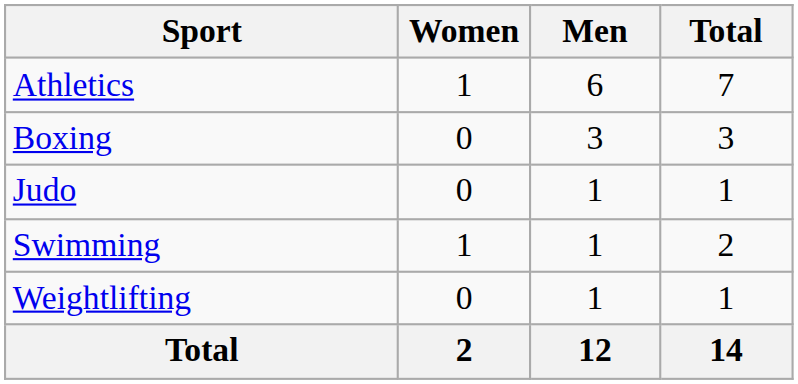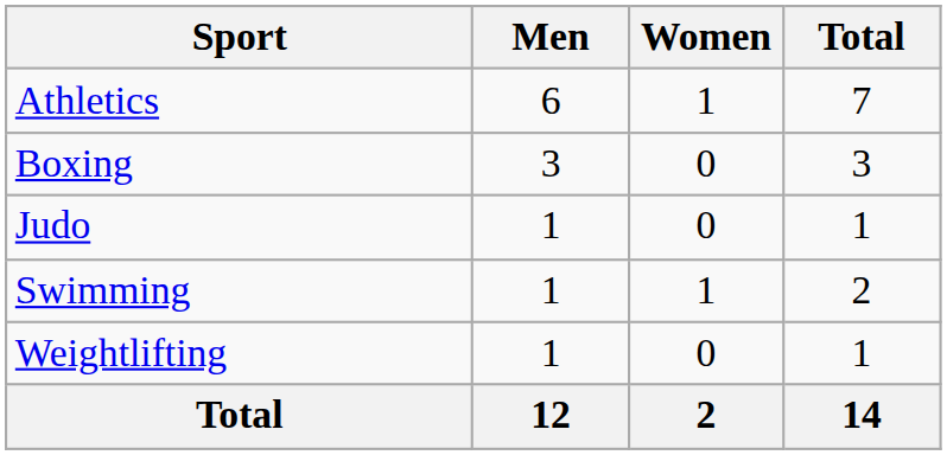 <table class="wikitable sortable" style="text-align:center;">
 <tr>
 <th width=180>Sport</th>
+<th width=55>Men</th>
 <th width=55>Women</th>
-<th width=55>Men</th>
 <th width=55>Total</th>
 </tr>
 <tr>
 <td align=left><a href='#'>Athletics</a></td>
+<td>6</td>
 <td>1</td>
-<td>6</td>
 <td>7</td>
 </tr>
 <tr>
 <td align=left><a href='#'>Boxing</a></td>
+<td>3</td>
 <td>0</td>
-<td>3</td>
 <td>3</td>
 </tr>
 <tr>
 <td align=left><a href='#'>Judo</a></td>
+<td>1</td>
 <td>0</td>
-<td>1</td>
 <td>1</td>
 </tr>
 <tr>
 <td align=left><a href='#'>Swimming</a></td>
 <td>1</td>
 <td>1</td>
 <td>2</td>
 </tr>
 <tr>
 <td align=left><a href='#'>Weightlifting</a></td>
+<td>1</td>
 <td>0</td>
-<td>1</td>
 <td>1</td>
 </tr>
 <tr>
 <th>Total</th>
+<th>12</th>
 <th>2</th>
-<th>12</th>
 <th>14</th>
 </tr>
 </table>
